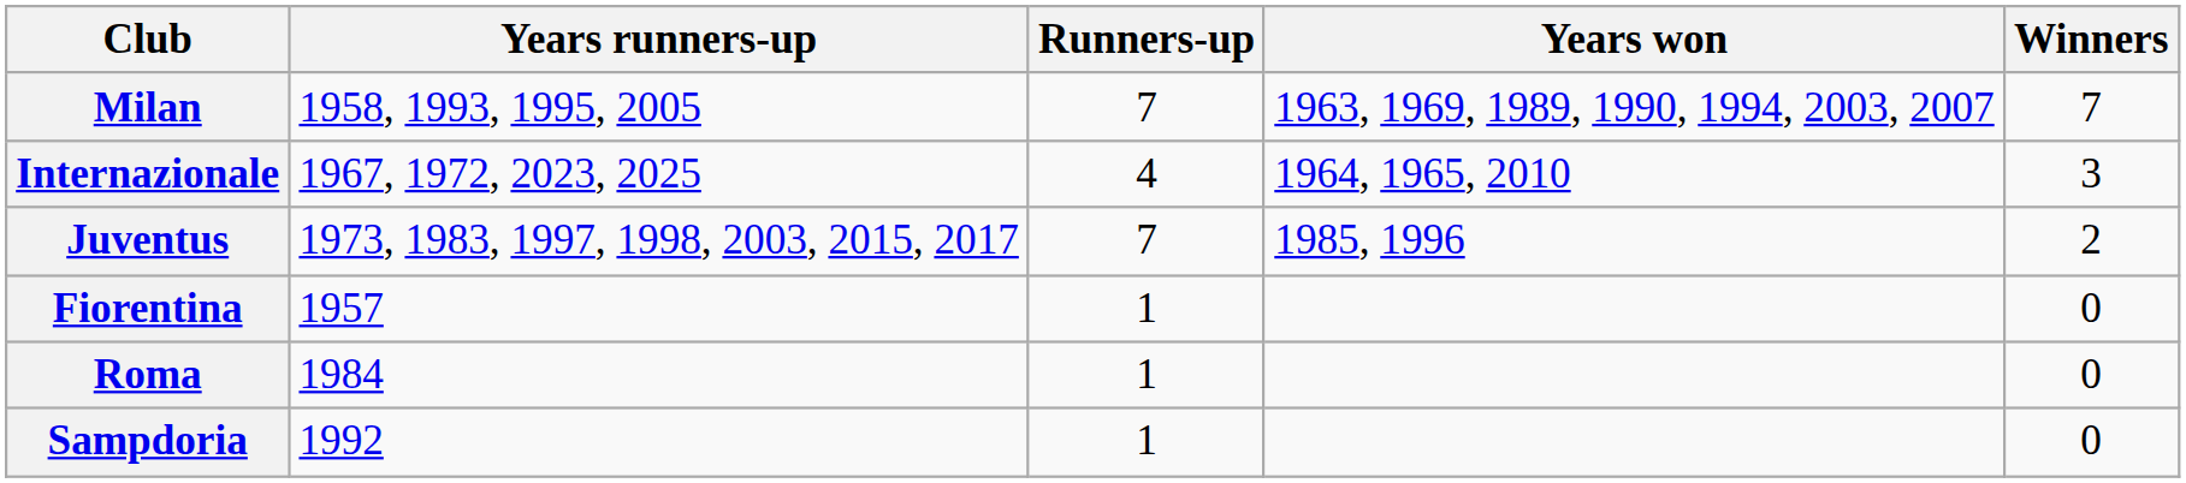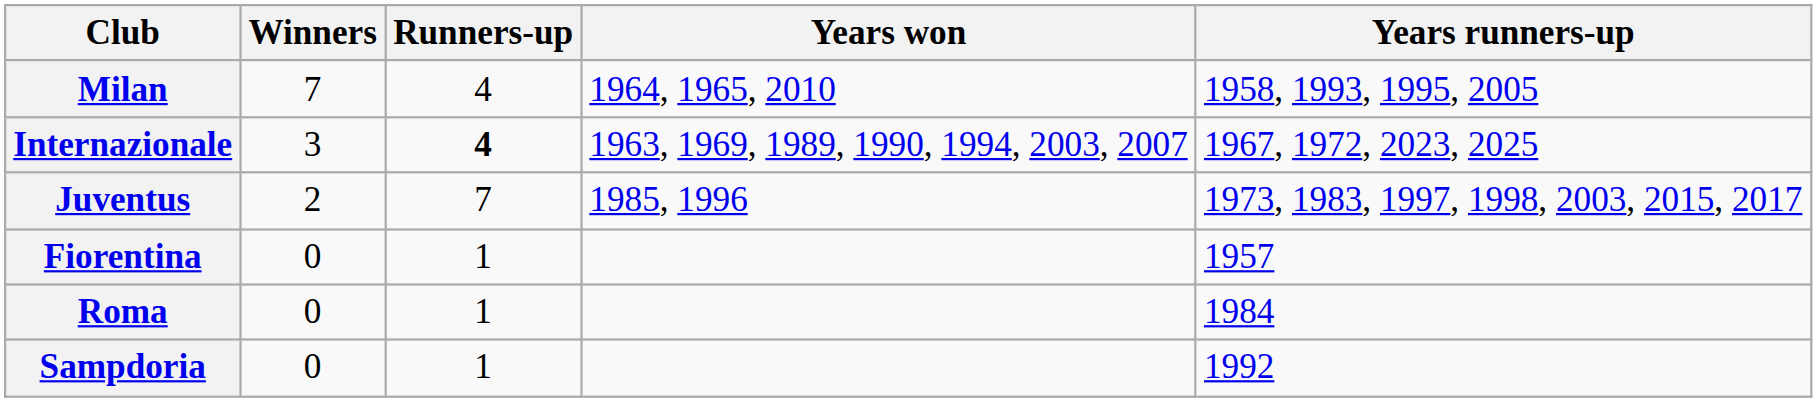 <table class="wikitable plainrowheaders sortable">
 <tr>
 <th scope=col>Club</th>
-<th scope=col>Years runners-up</th>
+<th scope=col>Winners</th>
 <th scope=col>Runners-up</th>
 <th scope=col>Years won</th>
-<th scope=col>Winners</th>
+<th scope=col>Years runners-up</th>
 </tr>
 <tr>
 <th scope=row><a href='#'>Milan</a></th>
+<td align=center>7</td>
+<td align=center>4</td>
+<td><a href='#'>1964</a>, <a href='#'>1965</a>, <a href='#'>2010</a></td>
 <td><a href='#'>1958</a>, <a href='#'>1993</a>, <a href='#'>1995</a>, <a href='#'>2005</a></td>
-<td align=center>7</td>
-<td><a href='#'>1963</a>, <a href='#'>1969</a>, <a href='#'>1989</a>, <a href='#'>1990</a>, <a href='#'>1994</a>, <a href='#'>2003</a>, <a href='#'>2007</a></td>
-<td align=center>7</td>
 </tr>
 <tr>
 <th scope=row><a href='#'>Internazionale</a></th>
+<td align=center>3</td>
+<td align=center><strong>4</strong></td>
+<td><a href='#'>1963</a>, <a href='#'>1969</a>, <a href='#'>1989</a>, <a href='#'>1990</a>, <a href='#'>1994</a>, <a href='#'>2003</a>, <a href='#'>2007</a></td>
 <td><a href='#'>1967</a>, <a href='#'>1972</a>, <a href='#'>2023</a>, <a href='#'>2025</a></td>
-<td align=center>4</td>
-<td><a href='#'>1964</a>, <a href='#'>1965</a>, <a href='#'>2010</a></td>
-<td align=center>3</td>
 </tr>
 <tr>
 <th scope=row><a href='#'>Juventus</a></th>
-<td><a href='#'>1973</a>, <a href='#'>1983</a>, <a href='#'>1997</a>, <a href='#'>1998</a>, <a href='#'>2003</a>, <a href='#'>2015</a>, <a href='#'>2017</a></td>
+<td align=center>2</td>
 <td align=center>7</td>
 <td><a href='#'>1985</a>, <a href='#'>1996</a></td>
-<td align=center>2</td>
+<td><a href='#'>1973</a>, <a href='#'>1983</a>, <a href='#'>1997</a>, <a href='#'>1998</a>, <a href='#'>2003</a>, <a href='#'>2015</a>, <a href='#'>2017</a></td>
 </tr>
 <tr>
 <th scope=row><a href='#'>Fiorentina</a></th>
-<td><a href='#'>1957</a></td>
+<td align=center>0</td>
 <td align=center>1</td>
 <td align=center></td>
-<td align=center>0</td>
+<td><a href='#'>1957</a></td>
 </tr>
 <tr>
 <th scope=row><a href='#'>Roma</a></th>
-<td><a href='#'>1984</a></td>
+<td align=center>0</td>
 <td align=center>1</td>
 <td align=center></td>
-<td align=center>0</td>
+<td><a href='#'>1984</a></td>
 </tr>
 <tr>
 <th scope=row><a href='#'>Sampdoria</a></th>
-<td><a href='#'>1992</a></td>
+<td align=center>0</td>
 <td align=center>1</td>
 <td align=center></td>
-<td align=center>0</td>
+<td><a href='#'>1992</a></td>
 </tr>
 </table>
